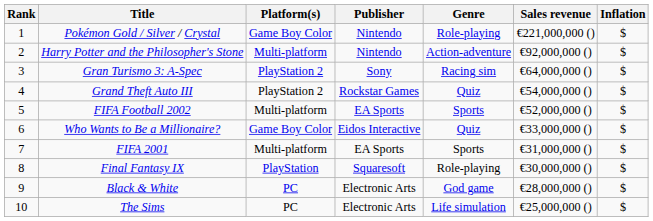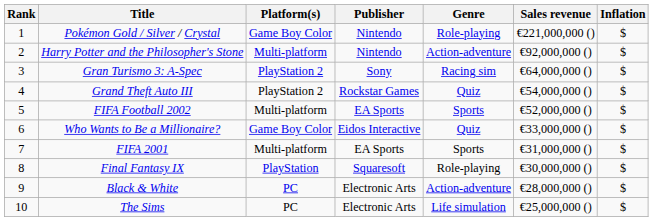 <table class="wikitable sortable" style="text-align:center">
 <tr>
 <th>Rank</th>
 <th>Title</th>
 <th>Platform(s)</th>
 <th>Publisher</th>
 <th>Genre</th>
 <th>Sales revenue</th>
 <th>Inflation</th>
 </tr>
 <tr>
 <td>1</td>
 <td><em><a href='#'>Pokémon Gold / Silver</a> / <a href='#'>Crystal</a></em></td>
 <td><a href='#'>Game Boy Color</a></td>
 <td><a href='#'>Nintendo</a></td>
 <td><a href='#'>Role-playing</a></td>
 <td>€221,000,000 ()</td>
 <td>$</td>
 </tr>
 <tr>
 <td>2</td>
 <td><em><a href='#'>Harry Potter and the Philosopher's Stone</a></em></td>
 <td><a href='#'>Multi-platform</a></td>
 <td><a href='#'>Nintendo</a></td>
 <td><a href='#'>Action-adventure</a></td>
 <td>€92,000,000 ()</td>
 <td>$</td>
 </tr>
 <tr>
 <td>3</td>
 <td><em><a href='#'>Gran Turismo 3: A-Spec</a></em></td>
 <td><a href='#'>PlayStation 2</a></td>
 <td><a href='#'>Sony</a></td>
 <td><a href='#'>Racing sim</a></td>
 <td>€64,000,000 ()</td>
 <td>$</td>
 </tr>
 <tr>
 <td>4</td>
 <td><em><a href='#'>Grand Theft Auto III</a></em></td>
 <td>PlayStation 2</td>
 <td><a href='#'>Rockstar Games</a></td>
 <td><a href='#'>Quiz</a></td>
 <td>€54,000,000 ()</td>
 <td>$</td>
 </tr>
 <tr>
 <td>5</td>
 <td><em><a href='#'>FIFA Football 2002</a></em></td>
 <td>Multi-platform</td>
 <td><a href='#'>EA Sports</a></td>
 <td><a href='#'>Sports</a></td>
 <td>€52,000,000 ()</td>
 <td>$</td>
 </tr>
 <tr>
 <td>6</td>
 <td><a href='#'><em>Who Wants to Be a Millionaire?</em></a></td>
 <td><a href='#'>Game Boy Color</a></td>
 <td><a href='#'>Eidos Interactive</a></td>
 <td><a href='#'>Quiz</a></td>
 <td>€33,000,000 ()</td>
 <td>$</td>
 </tr>
 <tr>
 <td>7</td>
 <td><em><a href='#'>FIFA 2001</a></em></td>
 <td>Multi-platform</td>
 <td>EA Sports</td>
 <td>Sports</td>
 <td>€31,000,000 ()</td>
 <td>$</td>
 </tr>
 <tr>
 <td>8</td>
 <td><em><a href='#'>Final Fantasy IX</a></em></td>
 <td><a href='#'>PlayStation</a></td>
 <td><a href='#'>Squaresoft</a></td>
 <td>Role-playing</td>
 <td>€30,000,000 ()</td>
 <td>$</td>
 </tr>
 <tr>
 <td>9</td>
 <td><a href='#'><em>Black & White</em></a></td>
 <td><a href='#'>PC</a></td>
 <td>Electronic Arts</td>
-<td><a href='#'>God game</a></td>
+<td><a href='#'>Action-adventure</a></td>
 <td>€28,000,000 ()</td>
 <td>$</td>
 </tr>
 <tr>
 <td>10</td>
 <td><em><a href='#'>The Sims</a></em></td>
 <td>PC</td>
 <td>Electronic Arts</td>
 <td><a href='#'>Life simulation</a></td>
 <td>€25,000,000 ()</td>
 <td>$</td>
 </tr>
 </table>
